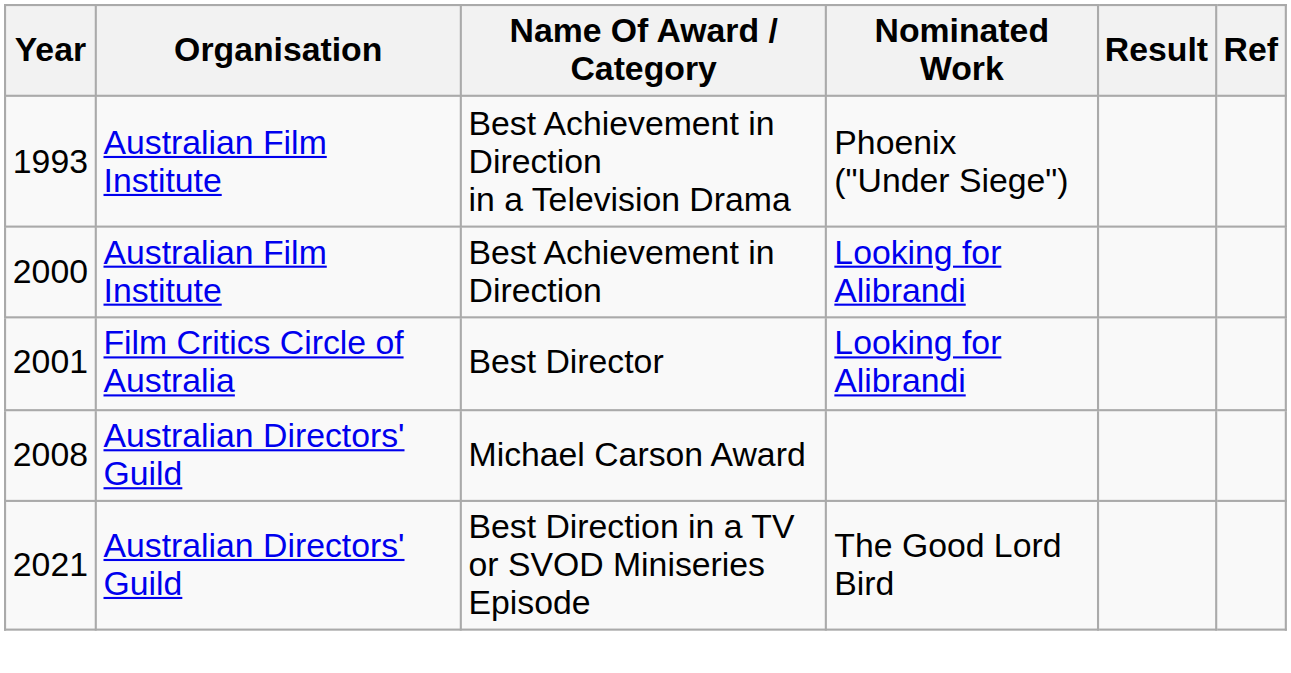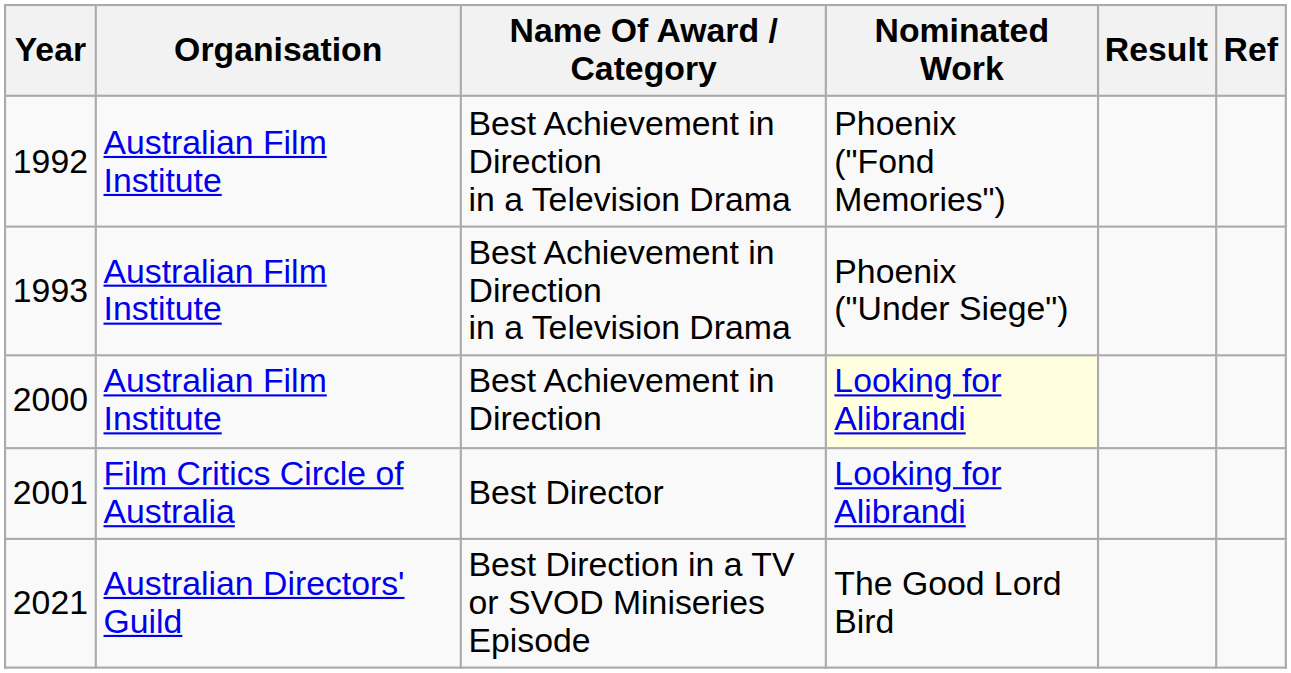 <table class="wikitable">
 <tr>
 <th>Year</th>
 <th>Organisation</th>
 <th>Name Of Award / Category</th>
 <th>Nominated Work</th>
 <th>Result</th>
 <th>Ref</th>
+</tr>
+<tr>
+<td>1992</td>
+<td><a href='#'>Australian Film Institute</a></td>
+<td>Best Achievement in Direction<br>in a Television Drama</td>
+<td>Phoenix<br>("Fond Memories")</td>
+<td></td>
+<td></td>
 </tr>
 <tr>
 <td>1993</td>
 <td><a href='#'>Australian Film Institute</a></td>
 <td>Best Achievement in Direction<br>in a Television Drama</td>
 <td>Phoenix<br>("Under Siege")</td>
 <td></td>
 <td></td>
 </tr>
 <tr>
 <td>2000</td>
 <td><a href='#'>Australian Film Institute</a></td>
 <td>Best Achievement in Direction</td>
-<td><a href='#'>Looking for Alibrandi</a></td>
+<td style="background: lightyellow;"><a href='#'>Looking for Alibrandi</a></td>
 <td></td>
 <td></td>
 </tr>
 <tr>
 <td>2001</td>
 <td><a href='#'>Film Critics Circle of Australia</a></td>
 <td>Best Director</td>
 <td><a href='#'>Looking for Alibrandi</a></td>
 <td></td>
 <td></td>
 </tr>
 <tr>
-<td>2008</td>
-<td><a href='#'>Australian Directors' Guild</a></td>
-<td>Michael Carson Award</td>
-<td></td>
-<td></td>
-<td></td>
-</tr>
-<tr>
 <td>2021</td>
 <td><a href='#'>Australian Directors' Guild</a></td>
 <td>Best Direction in a TV<br>or SVOD Miniseries Episode</td>
 <td>The Good Lord Bird</td>
 <td></td>
 <td></td>
 </tr>
 </table>
